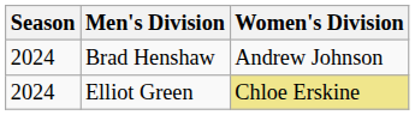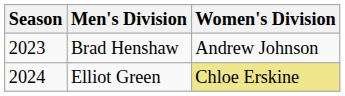 <table class="wikitable">
 <tr>
 <th>Season</th>
 <th>Men's Division</th>
 <th>Women's Division</th>
 </tr>
 <tr>
-<td>2024</td>
+<td>2023</td>
 <td>Brad Henshaw</td>
 <td>Andrew Johnson</td>
 </tr>
 <tr>
 <td>2024</td>
 <td>Elliot Green</td>
 <td style="background: khaki;">Chloe Erskine</td>
 </tr>
 </table>
